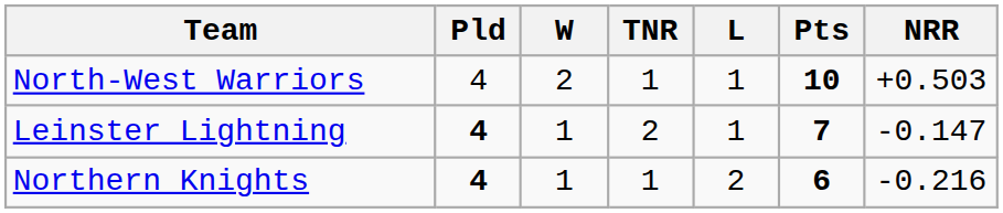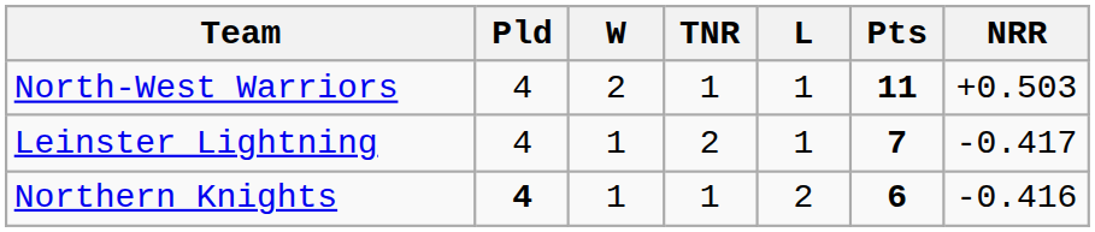 <table class="wikitable" style="text-align:center;">
 <tr>
 <th width=175>Team</th>
 <th style="width:30px;" abbr="Played">Pld</th>
 <th style="width:30px;" abbr="Won">W</th>
 <th style="width:30px;" abbr="Tied/No Result">TNR</th>
 <th style="width:30px;" abbr="Lost">L</th>
 <th style="width:30px;" abbr="Points">Pts</th>
 <th style="width:50px;" abbr="Net Run Rate">NRR</th>
 </tr>
 <tr style="background:#f9f9f9;">
 <td style="text-align:left;"><a href='#'>North-West Warriors</a></td>
 <td>4</td>
 <td>2</td>
 <td>1</td>
 <td>1</td>
-<td><strong>10</strong></td>
+<td><strong>11</strong></td>
 <td>+0.503</td>
 </tr>
 <tr style="background:#f9f9f9;">
 <td style="text-align:left;"><a href='#'>Leinster Lightning</a></td>
-<td><strong>4</strong></td>
+<td>4</td>
 <td>1</td>
 <td>2</td>
 <td>1</td>
 <td><strong>7</strong></td>
-<td>-0.147</td>
+<td>-0.417</td>
 </tr>
 <tr style="background:#f9f9f9;">
 <td style="text-align:left;"><a href='#'>Northern Knights</a></td>
 <td><strong>4</strong></td>
 <td>1</td>
 <td>1</td>
 <td>2</td>
 <td><strong>6</strong></td>
-<td>-0.216</td>
+<td>-0.416</td>
 </tr>
 </table>
